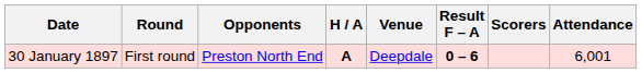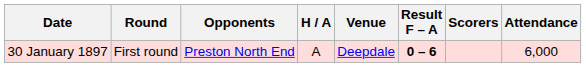 <table class="wikitable" style="text-align:center">
 <tr>
 <th>Date</th>
 <th>Round</th>
 <th>Opponents</th>
 <th>H / A</th>
 <th>Venue</th>
 <th>Result<br>F – A</th>
 <th>Scorers</th>
 <th>Attendance</th>
 </tr>
 <tr bgcolor="#ffdddd">
 <td>30 January 1897</td>
 <td>First round</td>
 <td><a href='#'>Preston North End</a></td>
-<td><strong>A</strong></td>
+<td>A</td>
 <td><a href='#'>Deepdale</a></td>
 <td><strong>0 – 6</strong></td>
 <td></td>
-<td>6,001</td>
+<td>6,000</td>
 </tr>
 </table>
